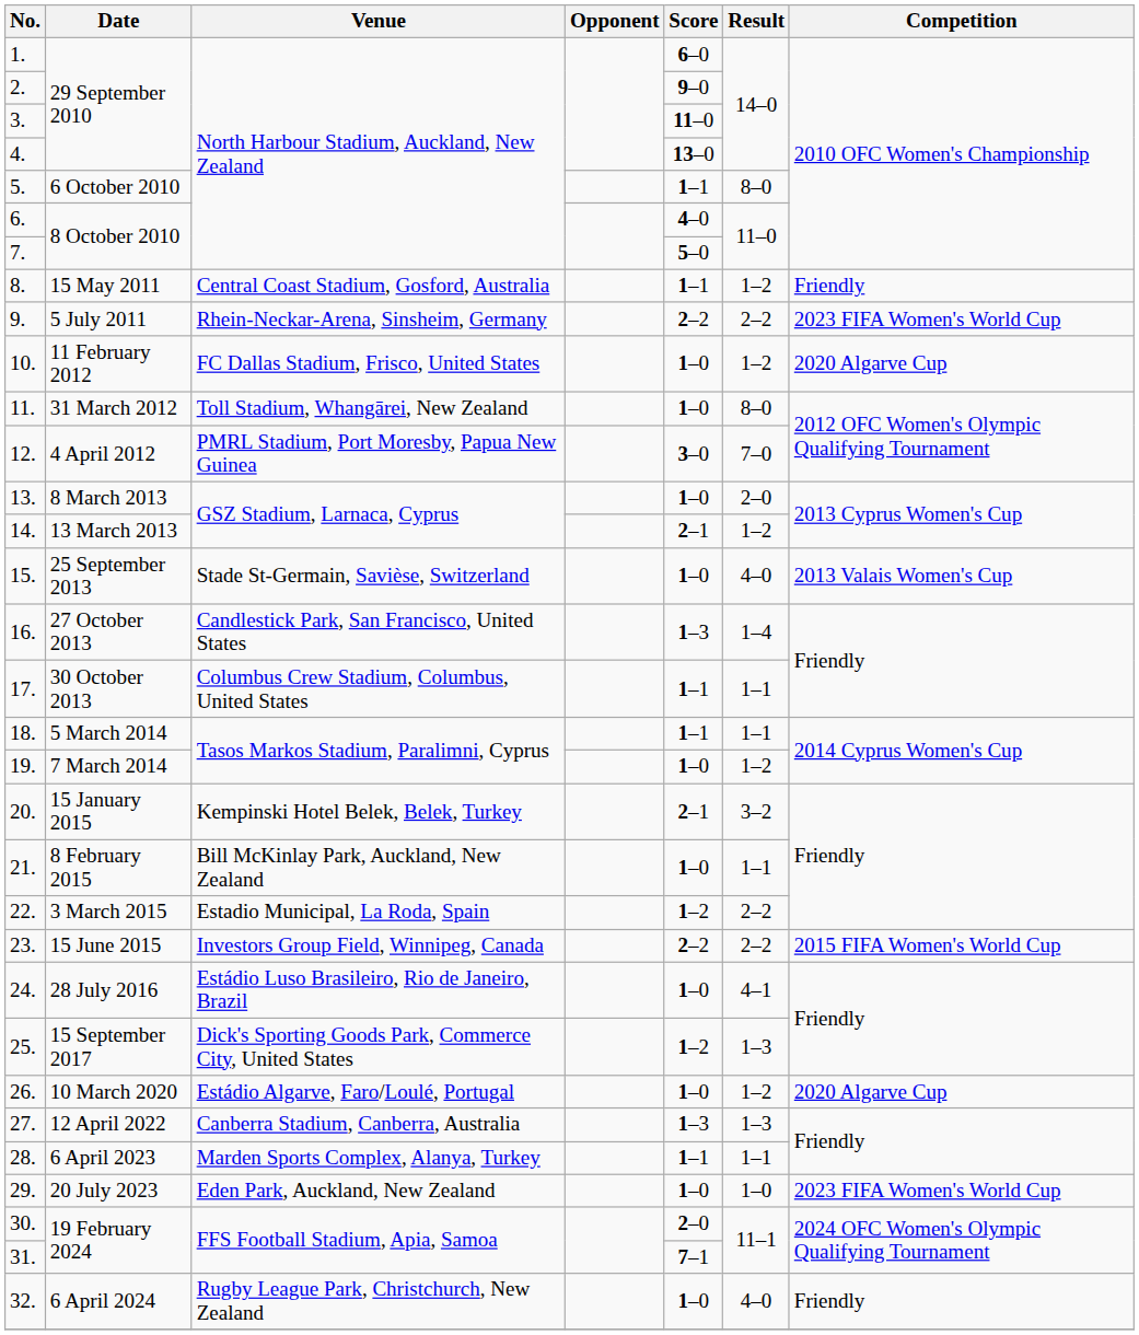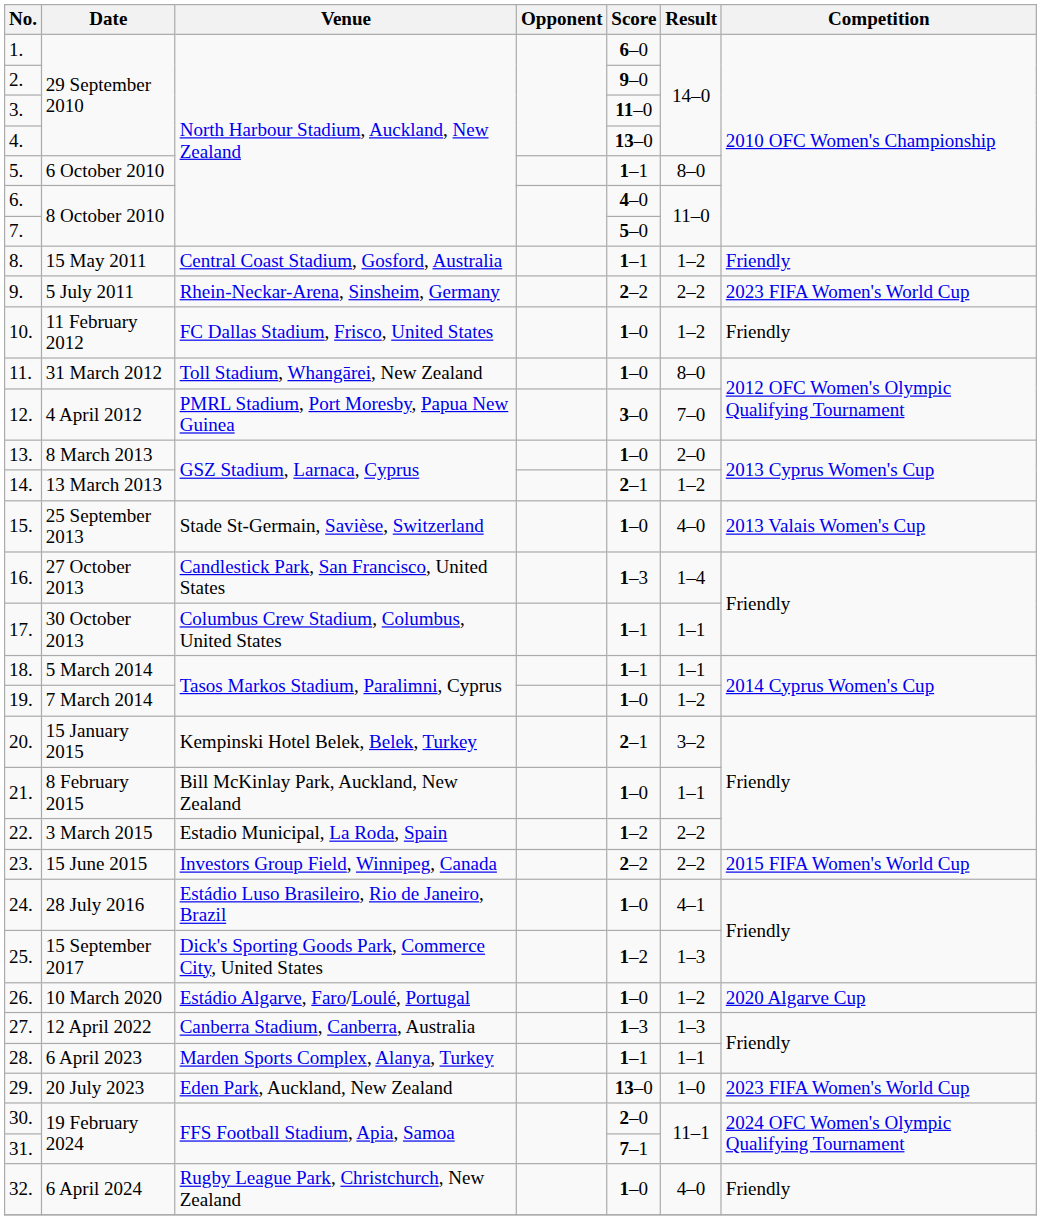 <table class="wikitable">
 <tr>
 <th>No.</th>
 <th>Date</th>
 <th>Venue</th>
 <th>Opponent</th>
 <th>Score</th>
 <th>Result</th>
 <th>Competition</th>
 </tr>
 <tr>
 <td>1.</td>
 <td rowspan=4>29 September 2010</td>
 <td rowspan=7><a href='#'>North Harbour Stadium</a>, <a href='#'>Auckland</a>, <a href='#'>New Zealand</a></td>
 <td rowspan=4></td>
 <td align=center><strong>6</strong>–0</td>
 <td rowspan=4 align=center>14–0</td>
 <td rowspan=7><a href='#'>2010 OFC Women's Championship</a></td>
 </tr>
 <tr>
 <td>2.</td>
 <td align=center><strong>9</strong>–0</td>
 </tr>
 <tr>
 <td>3.</td>
 <td align=center><strong>11</strong>–0</td>
 </tr>
 <tr>
 <td>4.</td>
 <td align=center><strong>13</strong>–0</td>
 </tr>
 <tr>
 <td>5.</td>
 <td>6 October 2010</td>
 <td></td>
 <td align=center><strong>1</strong>–1</td>
 <td align=center>8–0</td>
 </tr>
 <tr>
 <td>6.</td>
 <td rowspan=2>8 October 2010</td>
 <td rowspan=2></td>
 <td align=center><strong>4</strong>–0</td>
 <td rowspan=2 align=center>11–0</td>
 </tr>
 <tr>
 <td>7.</td>
 <td align=center><strong>5</strong>–0</td>
 </tr>
 <tr>
 <td>8.</td>
 <td>15 May 2011</td>
 <td><a href='#'>Central Coast Stadium</a>, <a href='#'>Gosford</a>, <a href='#'>Australia</a></td>
 <td></td>
 <td align=center><strong>1</strong>–1</td>
 <td align=center>1–2</td>
 <td><a href='#'>Friendly</a></td>
 </tr>
 <tr>
 <td>9.</td>
 <td>5 July 2011</td>
 <td><a href='#'>Rhein-Neckar-Arena</a>, <a href='#'>Sinsheim</a>, <a href='#'>Germany</a></td>
 <td></td>
 <td align=center><strong>2</strong>–2</td>
 <td align=center>2–2</td>
 <td><a href='#'>2023 FIFA Women's World Cup</a></td>
 </tr>
 <tr>
 <td>10.</td>
 <td>11 February 2012</td>
 <td><a href='#'>FC Dallas Stadium</a>, <a href='#'>Frisco</a>, <a href='#'>United States</a></td>
 <td></td>
 <td align=center><strong>1</strong>–0</td>
 <td align=center>1–2</td>
-<td><a href='#'>2020 Algarve Cup</a></td>
+<td>Friendly</td>
 </tr>
 <tr>
 <td>11.</td>
 <td>31 March 2012</td>
 <td><a href='#'>Toll Stadium</a>, <a href='#'>Whangārei</a>, New Zealand</td>
 <td></td>
 <td align=center><strong>1</strong>–0</td>
 <td align=center>8–0</td>
 <td rowspan=2><a href='#'>2012 OFC Women's Olympic Qualifying Tournament</a></td>
 </tr>
 <tr>
 <td>12.</td>
 <td>4 April 2012</td>
 <td><a href='#'>PMRL Stadium</a>, <a href='#'>Port Moresby</a>, <a href='#'>Papua New Guinea</a></td>
 <td></td>
 <td align=center><strong>3</strong>–0</td>
 <td align=center>7–0</td>
 </tr>
 <tr>
 <td>13.</td>
 <td>8 March 2013</td>
 <td rowspan=2><a href='#'>GSZ Stadium</a>, <a href='#'>Larnaca</a>, <a href='#'>Cyprus</a></td>
 <td></td>
 <td align=center><strong>1</strong>–0</td>
 <td align=center>2–0</td>
 <td rowspan=2><a href='#'>2013 Cyprus Women's Cup</a></td>
 </tr>
 <tr>
 <td>14.</td>
 <td>13 March 2013</td>
 <td></td>
 <td align=center><strong>2</strong>–1</td>
 <td align=center>1–2</td>
 </tr>
 <tr>
 <td>15.</td>
 <td>25 September 2013</td>
 <td>Stade St-Germain, <a href='#'>Savièse</a>, <a href='#'>Switzerland</a></td>
 <td></td>
 <td align=center><strong>1</strong>–0</td>
 <td align=center>4–0</td>
 <td><a href='#'>2013 Valais Women's Cup</a></td>
 </tr>
 <tr>
 <td>16.</td>
 <td>27 October 2013</td>
 <td><a href='#'>Candlestick Park</a>, <a href='#'>San Francisco</a>, United States</td>
 <td></td>
 <td align=center><strong>1</strong>–3</td>
 <td align=center>1–4</td>
 <td rowspan=2>Friendly</td>
 </tr>
 <tr>
 <td>17.</td>
 <td>30 October 2013</td>
 <td><a href='#'>Columbus Crew Stadium</a>, <a href='#'>Columbus</a>, United States</td>
 <td></td>
 <td align=center><strong>1</strong>–1</td>
 <td align=center>1–1</td>
 </tr>
 <tr>
 <td>18.</td>
 <td>5 March 2014</td>
 <td rowspan=2><a href='#'>Tasos Markos Stadium</a>, <a href='#'>Paralimni</a>, Cyprus</td>
 <td></td>
 <td align=center><strong>1</strong>–1</td>
 <td align=center>1–1</td>
 <td rowspan=2><a href='#'>2014 Cyprus Women's Cup</a></td>
 </tr>
 <tr>
 <td>19.</td>
 <td>7 March 2014</td>
 <td></td>
 <td align=center><strong>1</strong>–0</td>
 <td align=center>1–2</td>
 </tr>
 <tr>
 <td>20.</td>
 <td>15 January 2015</td>
 <td>Kempinski Hotel Belek, <a href='#'>Belek</a>, <a href='#'>Turkey</a></td>
 <td></td>
 <td align=center><strong>2</strong>–1</td>
 <td align=center>3–2</td>
 <td rowspan=3>Friendly</td>
 </tr>
 <tr>
 <td>21.</td>
 <td>8 February 2015</td>
 <td>Bill McKinlay Park, Auckland, New Zealand</td>
 <td></td>
 <td align=center><strong>1</strong>–0</td>
 <td align=center>1–1</td>
 </tr>
 <tr>
 <td>22.</td>
 <td>3 March 2015</td>
 <td>Estadio Municipal, <a href='#'>La Roda</a>, <a href='#'>Spain</a></td>
 <td></td>
 <td align=center><strong>1</strong>–2</td>
 <td align=center>2–2</td>
 </tr>
 <tr>
 <td>23.</td>
 <td>15 June 2015</td>
 <td><a href='#'>Investors Group Field</a>, <a href='#'>Winnipeg</a>, <a href='#'>Canada</a></td>
 <td></td>
 <td align=center><strong>2</strong>–2</td>
 <td align=center>2–2</td>
 <td><a href='#'>2015 FIFA Women's World Cup</a></td>
 </tr>
 <tr>
 <td>24.</td>
 <td>28 July 2016</td>
 <td><a href='#'>Estádio Luso Brasileiro</a>, <a href='#'>Rio de Janeiro</a>, <a href='#'>Brazil</a></td>
 <td></td>
 <td align=center><strong>1</strong>–0</td>
 <td align=center>4–1</td>
 <td rowspan=2>Friendly</td>
 </tr>
 <tr>
 <td>25.</td>
 <td>15 September 2017</td>
 <td><a href='#'>Dick's Sporting Goods Park</a>, <a href='#'>Commerce City</a>, United States</td>
 <td></td>
 <td align=center><strong>1</strong>–2</td>
 <td align=center>1–3</td>
 </tr>
 <tr>
 <td>26.</td>
 <td>10 March 2020</td>
 <td><a href='#'>Estádio Algarve</a>, <a href='#'>Faro</a>/<a href='#'>Loulé</a>, <a href='#'>Portugal</a></td>
 <td></td>
 <td align=center><strong>1</strong>–0</td>
 <td align=center>1–2</td>
 <td><a href='#'>2020 Algarve Cup</a></td>
 </tr>
 <tr>
 <td>27.</td>
 <td>12 April 2022</td>
 <td><a href='#'>Canberra Stadium</a>, <a href='#'>Canberra</a>, Australia</td>
 <td></td>
 <td align=center><strong>1</strong>–3</td>
 <td align=center>1–3</td>
 <td rowspan=2>Friendly</td>
 </tr>
 <tr>
 <td>28.</td>
 <td>6 April 2023</td>
 <td><a href='#'>Marden Sports Complex</a>, <a href='#'>Alanya</a>, <a href='#'>Turkey</a></td>
 <td></td>
 <td align=center><strong>1</strong>–1</td>
 <td align=center>1–1</td>
 </tr>
 <tr>
 <td>29.</td>
 <td>20 July 2023</td>
 <td><a href='#'>Eden Park</a>, Auckland, New Zealand</td>
 <td></td>
-<td align=center><strong>1</strong>–0</td>
+<td align=center><strong>13</strong>–0</td>
 <td align=center>1–0</td>
 <td><a href='#'>2023 FIFA Women's World Cup</a></td>
 </tr>
 <tr>
 <td>30.</td>
 <td rowspan=2>19 February 2024</td>
 <td rowspan=2><a href='#'>FFS Football Stadium</a>, <a href='#'>Apia</a>, <a href='#'>Samoa</a></td>
 <td rowspan=2></td>
 <td align=center><strong>2</strong>–0</td>
 <td rowspan=2 align=center>11–1</td>
 <td rowspan=2><a href='#'>2024 OFC Women's Olympic Qualifying Tournament</a></td>
 </tr>
 <tr>
 <td>31.</td>
 <td align=center><strong>7</strong>–1</td>
 </tr>
 <tr>
 <td>32.</td>
 <td>6 April 2024</td>
 <td><a href='#'>Rugby League Park</a>, <a href='#'>Christchurch</a>, New Zealand</td>
 <td></td>
 <td align=center><strong>1</strong>–0</td>
 <td align=center>4–0</td>
 <td>Friendly</td>
 </tr>
 <tr>
 </tr>
 </table>
